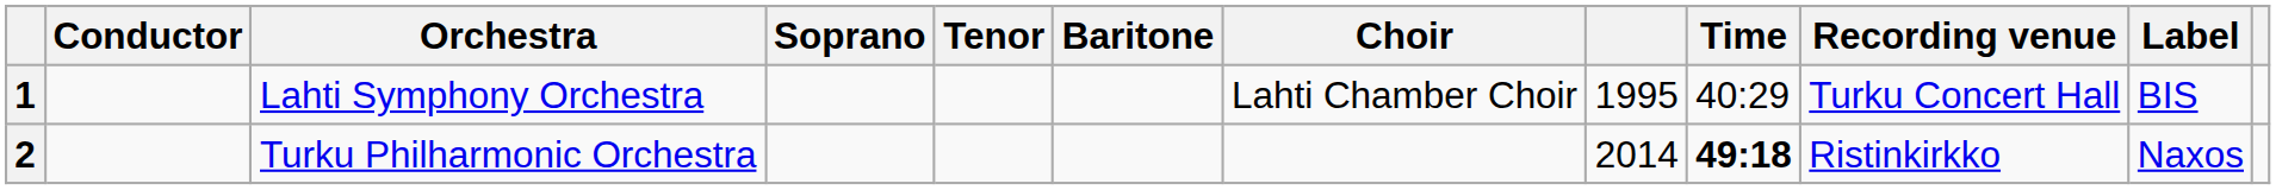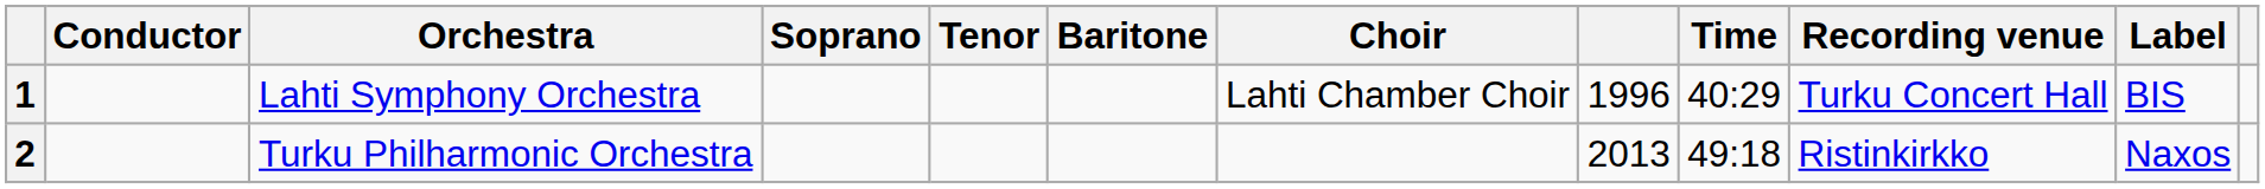 <table class="wikitable" style="margin-right:0; font-size:95%">
 <tr>
 <th scope="col"></th>
 <th scope="col">Conductor</th>
 <th scope="col">Orchestra</th>
 <th scope="col">Soprano</th>
 <th scope="col">Tenor</th>
 <th scope="col">Baritone</th>
 <th scope="col">Choir</th>
 <th scope="col"></th>
 <th scope="col">Time</th>
 <th scope="col">Recording venue</th>
 <th scope="col">Label</th>
 <th scope="col"class="unsortable"></th>
 </tr>
 <tr>
 <th scope="row">1</th>
 <td></td>
 <td><a href='#'>Lahti Symphony Orchestra</a></td>
 <td></td>
 <td></td>
 <td></td>
 <td>Lahti Chamber Choir</td>
-<td>1995</td>
+<td>1996</td>
 <td>40:29</td>
 <td><a href='#'>Turku Concert Hall</a></td>
 <td><a href='#'>BIS</a></td>
 <td></td>
 </tr>
 <tr>
 <th scope="row">2</th>
 <td></td>
 <td><a href='#'>Turku Philharmonic Orchestra</a></td>
 <td></td>
 <td></td>
 <td></td>
 <td></td>
-<td>2014</td>
-<td><strong>49:18</strong></td>
+<td>2013</td>
+<td>49:18</td>
 <td><a href='#'>Ristinkirkko</a></td>
 <td><a href='#'>Naxos</a></td>
 <td></td>
 </tr>
 </table>
